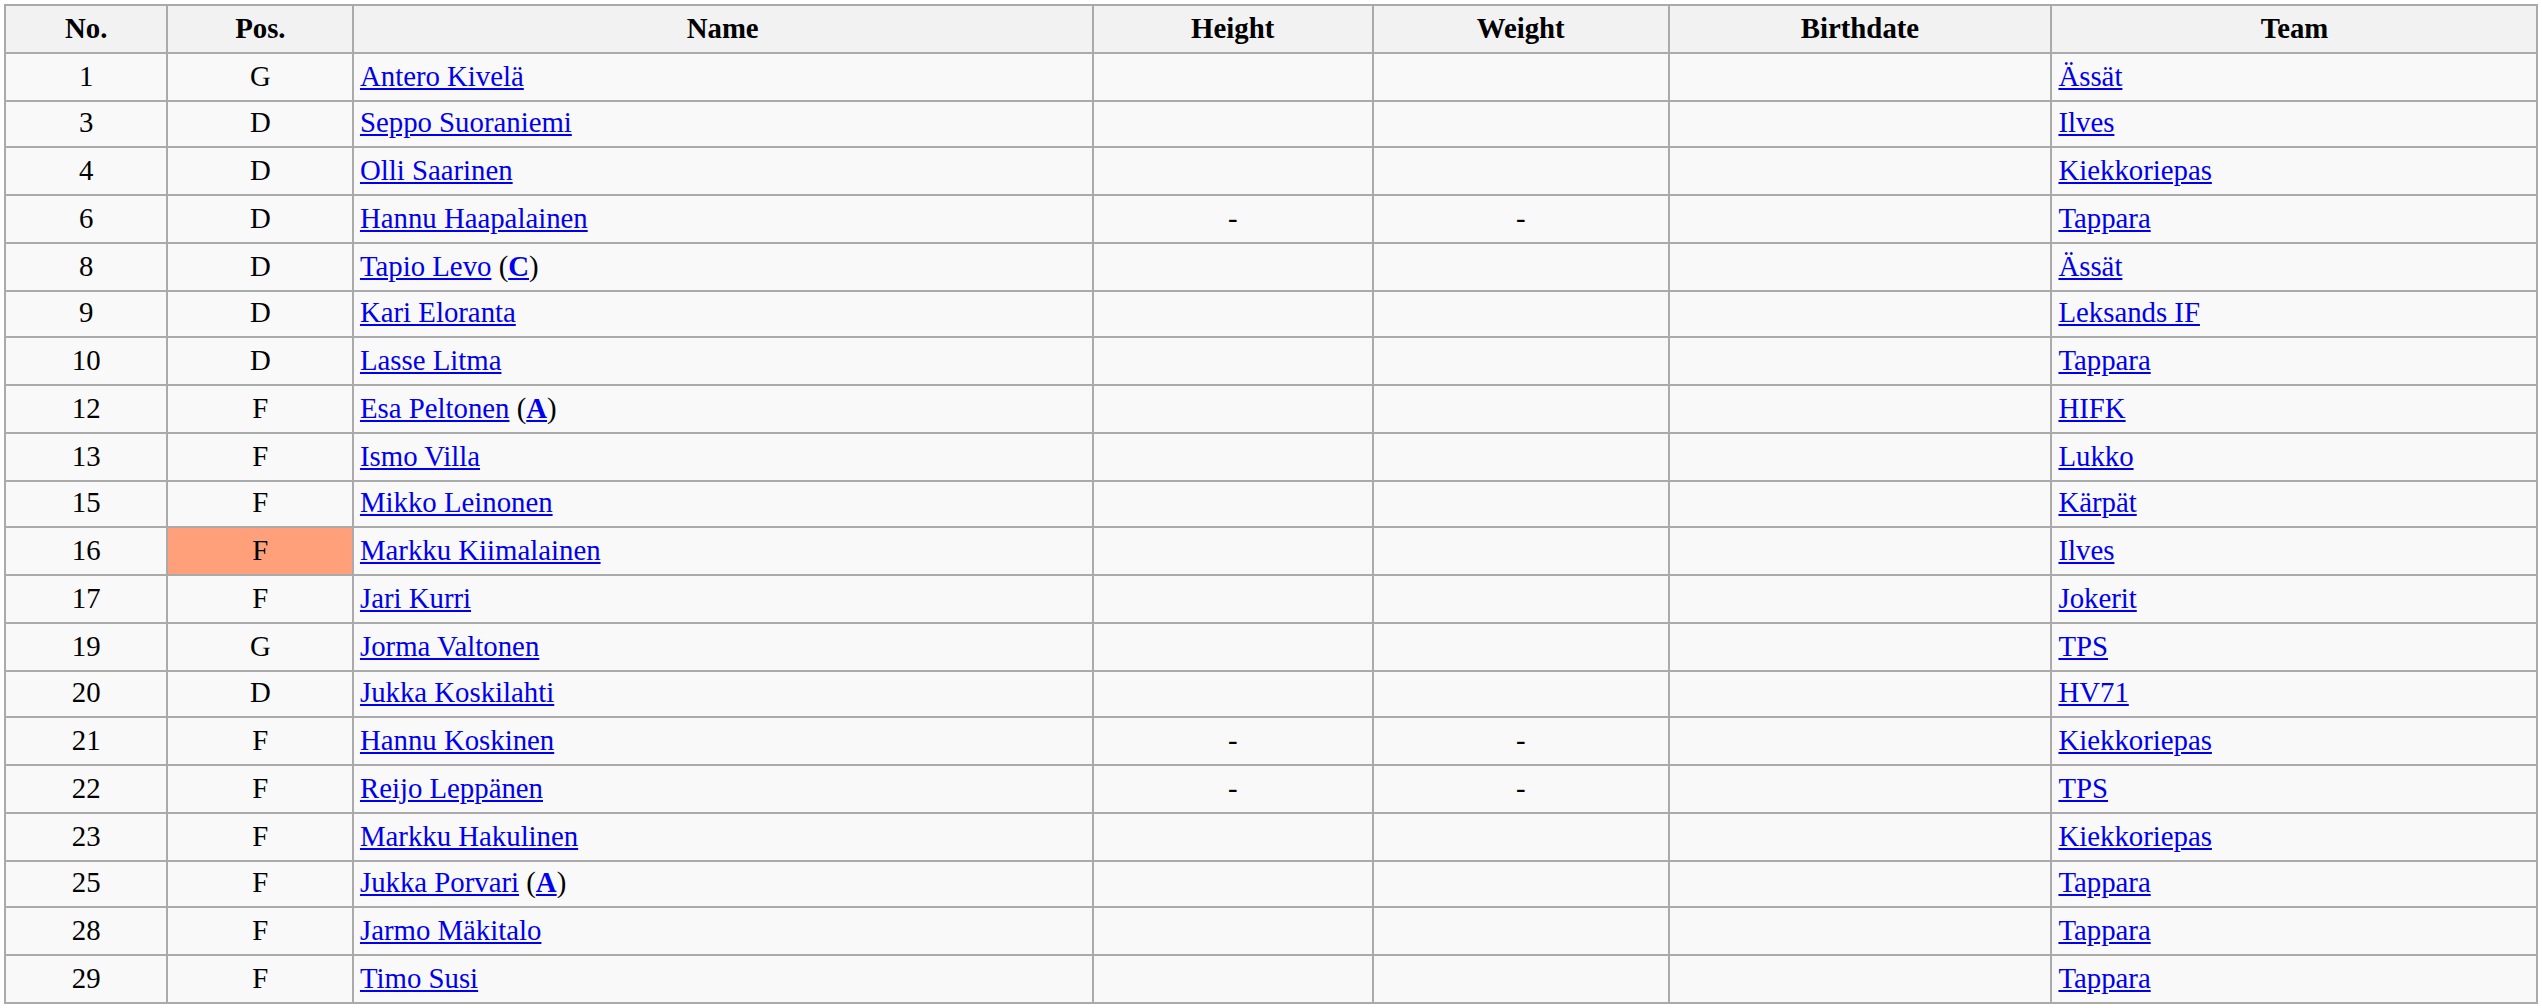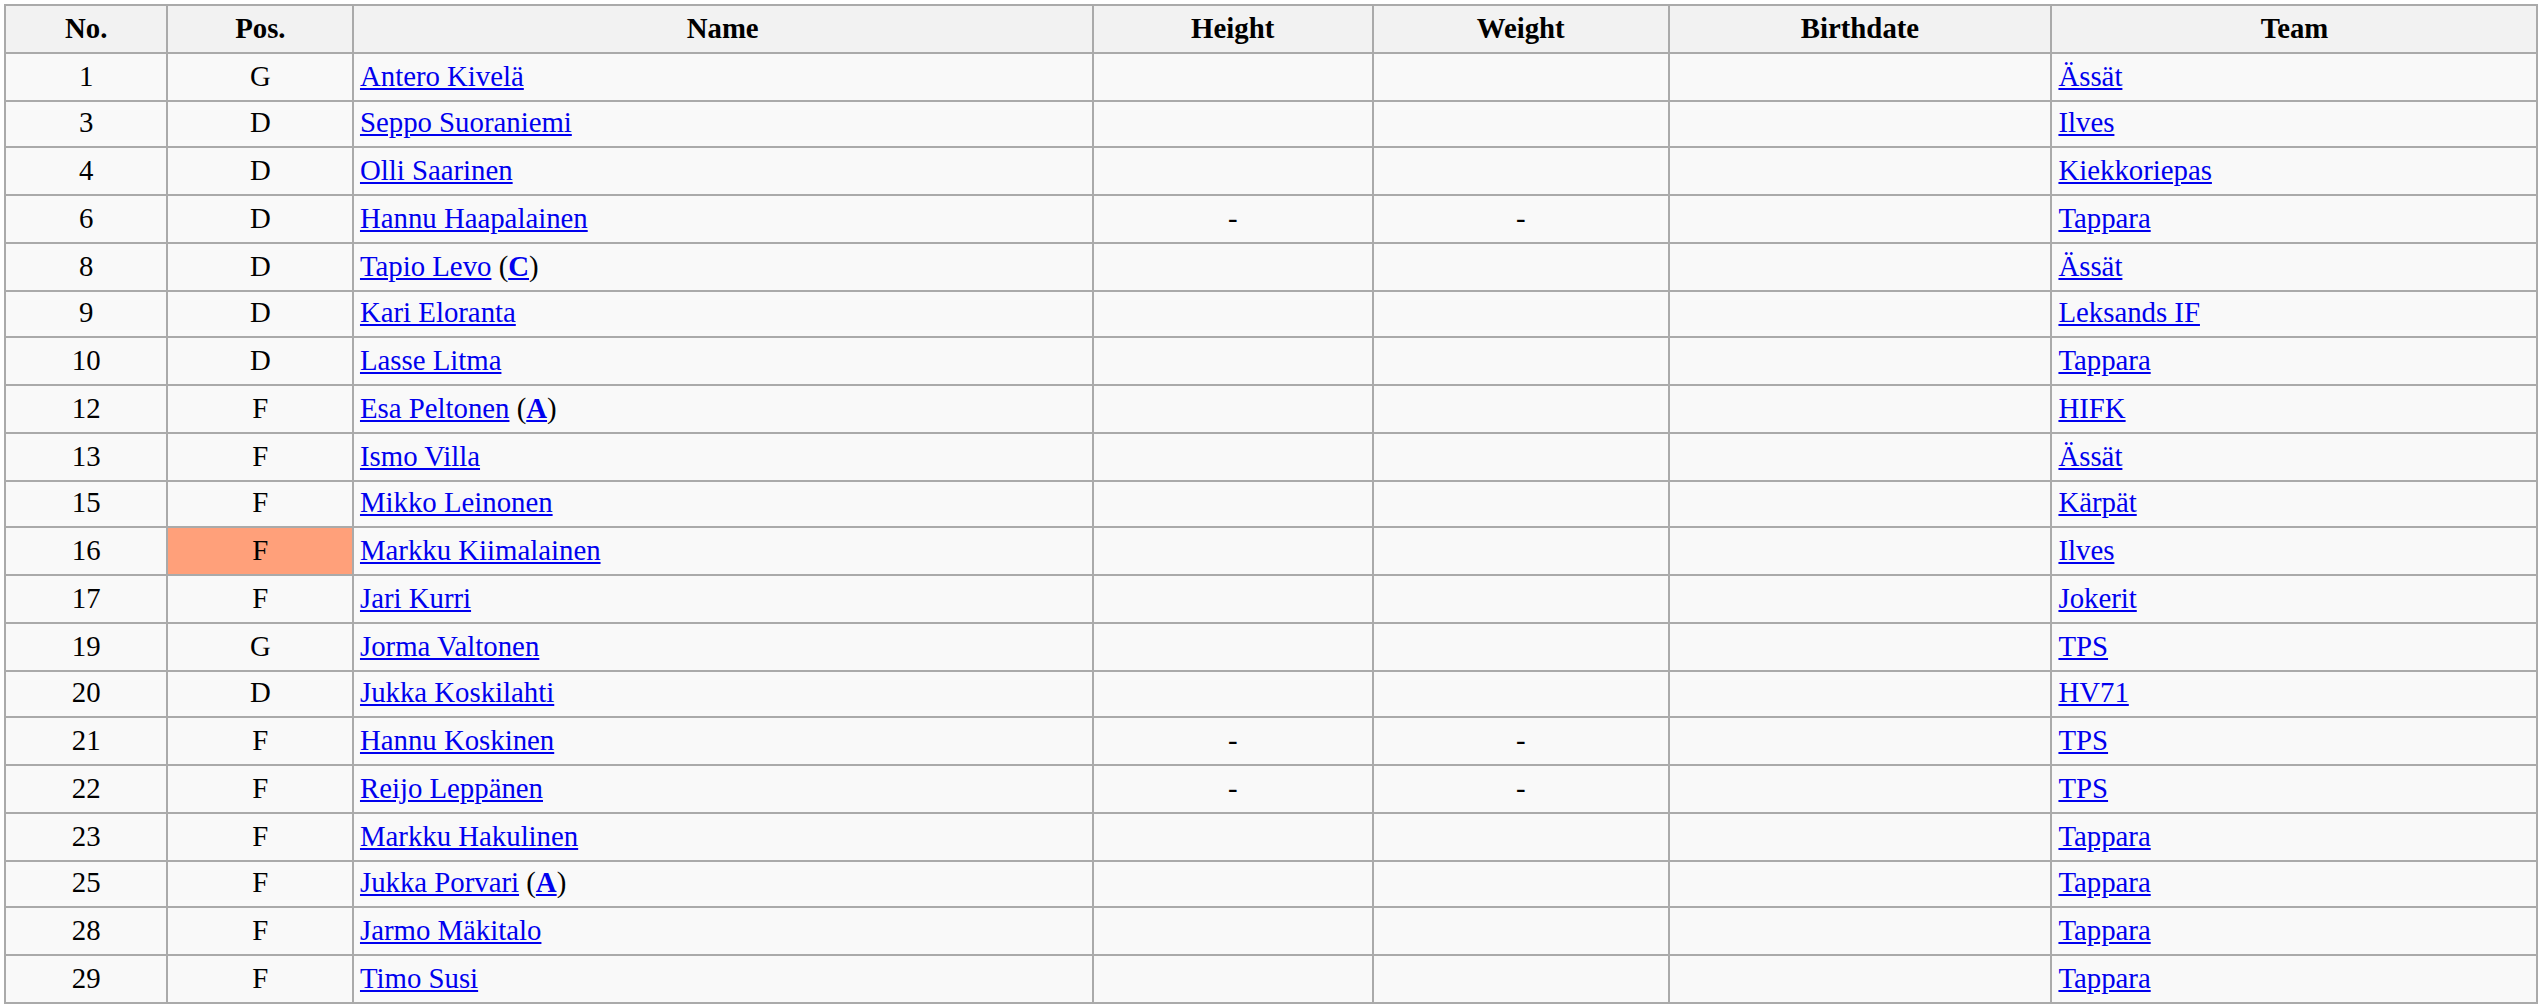 <table class="wikitable sortable" width="80%" style="font-size: 90%; text-align: center;">
 <tr>
 <th>No.</th>
 <th>Pos.</th>
 <th>Name</th>
 <th>Height</th>
 <th>Weight</th>
 <th>Birthdate</th>
 <th>Team</th>
 </tr>
 <tr>
 <td>1</td>
 <td>G</td>
 <td style="text-align:left;"><a href='#'>Antero Kivelä</a></td>
 <td></td>
 <td></td>
 <td style="text-align:right;"></td>
 <td style="text-align:left;"> <a href='#'>Ässät</a></td>
 </tr>
 <tr>
 <td>3</td>
 <td>D</td>
 <td style="text-align:left;"><a href='#'>Seppo Suoraniemi</a></td>
 <td></td>
 <td></td>
 <td style="text-align:right;"></td>
 <td style="text-align:left;"> <a href='#'>Ilves</a></td>
 </tr>
 <tr>
 <td>4</td>
 <td>D</td>
 <td style="text-align:left;"><a href='#'>Olli Saarinen</a></td>
 <td></td>
 <td></td>
 <td style="text-align:right;"></td>
 <td style="text-align:left;"> <a href='#'>Kiekkoriepas</a></td>
 </tr>
 <tr>
 <td>6</td>
 <td>D</td>
 <td style="text-align:left;"><a href='#'>Hannu Haapalainen</a></td>
 <td>-</td>
 <td>-</td>
 <td style="text-align:right;"></td>
 <td style="text-align:left;"> <a href='#'>Tappara</a></td>
 </tr>
 <tr>
 <td>8</td>
 <td>D</td>
 <td style="text-align:left;"><a href='#'>Tapio Levo</a> (<strong><a href='#'>C</a></strong>)</td>
 <td></td>
 <td></td>
 <td style="text-align:right;"></td>
 <td style="text-align:left;"> <a href='#'>Ässät</a></td>
 </tr>
 <tr>
 <td>9</td>
 <td>D</td>
 <td style="text-align:left;"><a href='#'>Kari Eloranta</a></td>
 <td></td>
 <td></td>
 <td style="text-align:right;"></td>
 <td style="text-align:left;"> <a href='#'>Leksands IF</a></td>
 </tr>
 <tr>
 <td>10</td>
 <td>D</td>
 <td style="text-align:left;"><a href='#'>Lasse Litma</a></td>
 <td></td>
 <td></td>
 <td style="text-align:right;"></td>
 <td style="text-align:left;"> <a href='#'>Tappara</a></td>
 </tr>
 <tr>
 <td>12</td>
 <td>F</td>
 <td style="text-align:left;"><a href='#'>Esa Peltonen</a> (<strong><a href='#'>A</a></strong>)</td>
 <td></td>
 <td></td>
 <td style="text-align:right;"></td>
 <td style="text-align:left;"> <a href='#'>HIFK</a></td>
 </tr>
 <tr>
 <td>13</td>
 <td>F</td>
 <td style="text-align:left;"><a href='#'>Ismo Villa</a></td>
 <td></td>
 <td></td>
 <td style="text-align:right;"></td>
-<td style="text-align:left;"> <a href='#'>Lukko</a></td>
+<td style="text-align:left;"> <a href='#'>Ässät</a></td>
 </tr>
 <tr>
 <td>15</td>
 <td>F</td>
 <td style="text-align:left;"><a href='#'>Mikko Leinonen</a></td>
 <td></td>
 <td></td>
 <td style="text-align:right;"></td>
 <td style="text-align:left;"> <a href='#'>Kärpät</a></td>
 </tr>
 <tr>
 <td>16</td>
 <td style="background: lightsalmon;">F</td>
 <td style="text-align:left;"><a href='#'>Markku Kiimalainen</a></td>
 <td></td>
 <td></td>
 <td style="text-align:right;"></td>
 <td style="text-align:left;"> <a href='#'>Ilves</a></td>
 </tr>
 <tr>
 <td>17</td>
 <td>F</td>
 <td style="text-align:left;"><a href='#'>Jari Kurri</a></td>
 <td></td>
 <td></td>
 <td style="text-align:right;"></td>
 <td style="text-align:left;"> <a href='#'>Jokerit</a></td>
 </tr>
 <tr>
 <td>19</td>
 <td>G</td>
 <td style="text-align:left;"><a href='#'>Jorma Valtonen</a></td>
 <td></td>
 <td></td>
 <td style="text-align:right;"></td>
 <td style="text-align:left;"> <a href='#'>TPS</a></td>
 </tr>
 <tr>
 <td>20</td>
 <td>D</td>
 <td style="text-align:left;"><a href='#'>Jukka Koskilahti</a></td>
 <td></td>
 <td></td>
 <td style="text-align:right;"></td>
 <td style="text-align:left;"> <a href='#'>HV71</a></td>
 </tr>
 <tr>
 <td>21</td>
 <td>F</td>
 <td style="text-align:left;"><a href='#'>Hannu Koskinen</a></td>
 <td>-</td>
 <td>-</td>
 <td style="text-align:right;"></td>
-<td style="text-align:left;"> <a href='#'>Kiekkoriepas</a></td>
+<td style="text-align:left;"> <a href='#'>TPS</a></td>
 </tr>
 <tr>
 <td>22</td>
 <td>F</td>
 <td style="text-align:left;"><a href='#'>Reijo Leppänen</a></td>
 <td>-</td>
 <td>-</td>
 <td style="text-align:right;"></td>
 <td style="text-align:left;"> <a href='#'>TPS</a></td>
 </tr>
 <tr>
 <td>23</td>
 <td>F</td>
 <td style="text-align:left;"><a href='#'>Markku Hakulinen</a></td>
 <td></td>
 <td></td>
 <td style="text-align:right;"></td>
-<td style="text-align:left;"> <a href='#'>Kiekkoriepas</a></td>
+<td style="text-align:left;"> <a href='#'>Tappara</a></td>
 </tr>
 <tr>
 <td>25</td>
 <td>F</td>
 <td style="text-align:left;"><a href='#'>Jukka Porvari</a> (<strong><a href='#'>A</a></strong>)</td>
 <td></td>
 <td></td>
 <td style="text-align:right;"></td>
 <td style="text-align:left;"> <a href='#'>Tappara</a></td>
 </tr>
 <tr>
 <td>28</td>
 <td>F</td>
 <td style="text-align:left;"><a href='#'>Jarmo Mäkitalo</a></td>
 <td></td>
 <td></td>
 <td style="text-align:right;"></td>
 <td style="text-align:left;"> <a href='#'>Tappara</a></td>
 </tr>
 <tr>
 <td>29</td>
 <td>F</td>
 <td style="text-align:left;"><a href='#'>Timo Susi</a></td>
 <td></td>
 <td></td>
 <td style="text-align:right;"></td>
 <td style="text-align:left;"> <a href='#'>Tappara</a></td>
 </tr>
 </table>
